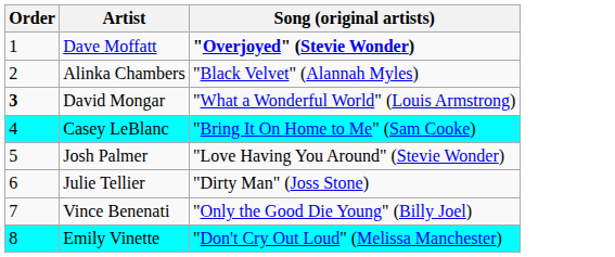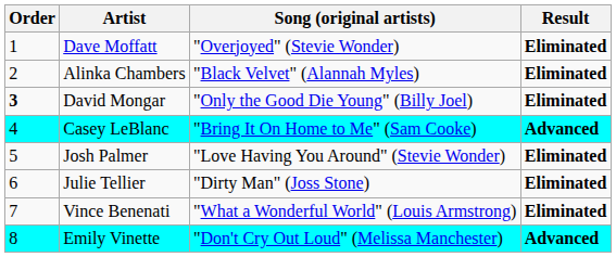 <table class=wikitable>
 <tr>
 <th>Order</th>
 <th>Artist</th>
 <th>Song (original artists)</th>
+<th>Result</th>
 </tr>
 <tr>
 <td>1</td>
 <td><a href='#'>Dave Moffatt</a></td>
-<td><strong>"<a href='#'>Overjoyed</a>" (<a href='#'>Stevie Wonder</a>)</strong></td>
+<td>"<a href='#'>Overjoyed</a>" (<a href='#'>Stevie Wonder</a>)</td>
+<td><strong>Eliminated</strong></td>
 </tr>
 <tr>
 <td>2</td>
 <td>Alinka Chambers</td>
 <td>"<a href='#'>Black Velvet</a>" (<a href='#'>Alannah Myles</a>)</td>
+<td><strong>Eliminated</strong></td>
 </tr>
 <tr>
 <td><strong>3</strong></td>
 <td>David Mongar</td>
-<td>"<a href='#'>What a Wonderful World</a>" (<a href='#'>Louis Armstrong</a>)</td>
+<td>"<a href='#'>Only the Good Die Young</a>" (<a href='#'>Billy Joel</a>)</td>
+<td><strong>Eliminated</strong></td>
 </tr>
 <tr style="background:cyan;">
 <td>4</td>
 <td>Casey LeBlanc</td>
 <td>"<a href='#'>Bring It On Home to Me</a>" (<a href='#'>Sam Cooke</a>)</td>
+<td><strong>Advanced</strong></td>
 </tr>
 <tr>
 <td>5</td>
 <td>Josh Palmer</td>
 <td>"Love Having You Around" (<a href='#'>Stevie Wonder</a>)</td>
+<td><strong>Eliminated</strong></td>
 </tr>
 <tr>
 <td>6</td>
 <td>Julie Tellier</td>
 <td>"Dirty Man" (<a href='#'>Joss Stone</a>)</td>
+<td><strong>Eliminated</strong></td>
 </tr>
 <tr>
 <td>7</td>
 <td>Vince Benenati</td>
-<td>"<a href='#'>Only the Good Die Young</a>" (<a href='#'>Billy Joel</a>)</td>
+<td>"<a href='#'>What a Wonderful World</a>" (<a href='#'>Louis Armstrong</a>)</td>
+<td><strong>Eliminated</strong></td>
 </tr>
 <tr style="background:cyan;">
 <td>8</td>
 <td>Emily Vinette</td>
 <td>"<a href='#'>Don't Cry Out Loud</a>" (<a href='#'>Melissa Manchester</a>)</td>
+<td><strong>Advanced</strong></td>
 </tr>
 </table>
